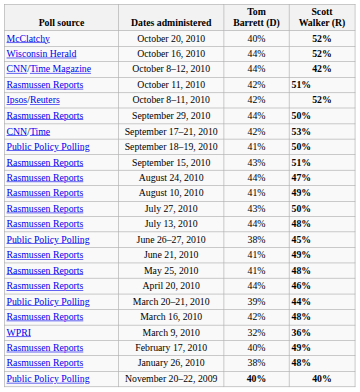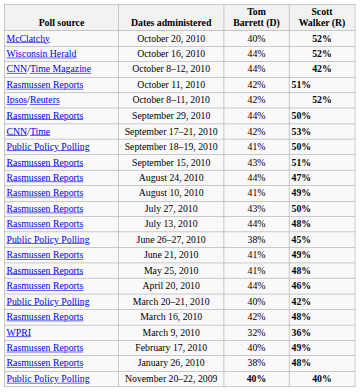 <table class="wikitable">
 <tr valign=bottom>
 <th style="width:180px;">Poll source</th>
 <th style="width:165px;">Dates administered</th>
 <th style="width:100px;">Tom<br>Barrett (D)</th>
 <th style="width:100px;">Scott<br>Walker (R)</th>
 </tr>
 <tr>
 <td><a href='#'>McClatchy</a></td>
 <td align=center>October 20, 2010</td>
 <td align=center>40%</td>
 <td align=center ><strong>52%</strong></td>
 </tr>
 <tr>
 <td><a href='#'>Wisconsin Herald</a></td>
 <td align=center>October 16, 2010</td>
 <td align=center>44%</td>
 <td align=center ><strong>52%</strong></td>
 </tr>
 <tr>
 <td><a href='#'>CNN</a>/<a href='#'>Time Magazine</a></td>
 <td align=center>October 8–12, 2010</td>
 <td align=center>44%</td>
 <td align=center ><strong>42%</strong></td>
 </tr>
 <tr>
 <td><a href='#'>Rasmussen Reports</a></td>
 <td align=center>October 11, 2010</td>
 <td align=center>42%</td>
 <td><strong>51%</strong></td>
 </tr>
 <tr>
 <td><a href='#'>Ipsos</a>/<a href='#'>Reuters</a></td>
 <td align=center>October 8–11, 2010</td>
 <td align=center>42%</td>
 <td align=center ><strong>52%</strong></td>
 </tr>
 <tr>
 <td><a href='#'>Rasmussen Reports</a></td>
 <td align=center>September 29, 2010</td>
 <td align=center>44%</td>
 <td><strong>50%</strong></td>
 </tr>
 <tr>
 <td><a href='#'>CNN</a>/<a href='#'>Time</a></td>
 <td align=center>September 17–21, 2010</td>
 <td align=center>42%</td>
 <td><strong>53%</strong></td>
 </tr>
 <tr>
 <td><a href='#'>Public Policy Polling</a></td>
 <td align=center>September 18–19, 2010</td>
 <td align=center>41%</td>
 <td><strong>50%</strong></td>
 </tr>
 <tr>
 <td><a href='#'>Rasmussen Reports</a></td>
 <td align=center>September 15, 2010</td>
 <td align=center>43%</td>
 <td><strong>51%</strong></td>
 </tr>
 <tr>
 <td><a href='#'>Rasmussen Reports</a></td>
 <td align=center>August 24, 2010</td>
 <td align=center>44%</td>
 <td><strong>47%</strong></td>
 </tr>
 <tr>
 <td><a href='#'>Rasmussen Reports</a></td>
 <td align=center>August 10, 2010</td>
 <td align=center>41%</td>
 <td><strong>49%</strong></td>
 </tr>
 <tr>
 <td><a href='#'>Rasmussen Reports</a></td>
 <td align=center>July 27, 2010</td>
 <td align=center>43%</td>
 <td><strong>50%</strong></td>
 </tr>
 <tr>
 <td><a href='#'>Rasmussen Reports</a></td>
 <td align=center>July 13, 2010</td>
 <td align=center>44%</td>
 <td><strong>48%</strong></td>
 </tr>
 <tr>
 <td><a href='#'>Public Policy Polling</a></td>
 <td align=center>June 26–27, 2010</td>
 <td align=center>38%</td>
 <td><strong>45%</strong></td>
 </tr>
 <tr>
 <td><a href='#'>Rasmussen Reports</a></td>
 <td align=center>June 21, 2010</td>
 <td align=center>41%</td>
 <td><strong>49%</strong></td>
 </tr>
 <tr>
 <td><a href='#'>Rasmussen Reports</a></td>
 <td align=center>May 25, 2010</td>
 <td align=center>41%</td>
 <td><strong>48%</strong></td>
 </tr>
 <tr>
 <td><a href='#'>Rasmussen Reports</a></td>
 <td align=center>April 20, 2010</td>
 <td align=center>44%</td>
 <td><strong>46%</strong></td>
 </tr>
 <tr>
 <td><a href='#'>Public Policy Polling</a></td>
 <td align=center>March 20–21, 2010</td>
-<td align=center>39%</td>
-<td><strong>44%</strong></td>
+<td align=center>40%</td>
+<td><strong>42%</strong></td>
 </tr>
 <tr>
 <td><a href='#'>Rasmussen Reports</a></td>
 <td align=center>March 16, 2010</td>
 <td align=center>42%</td>
 <td><strong>48%</strong></td>
 </tr>
 <tr>
 <td><a href='#'>WPRI</a></td>
 <td align=center>March 9, 2010</td>
 <td align=center>32%</td>
 <td><strong>36%</strong></td>
 </tr>
 <tr>
 <td><a href='#'>Rasmussen Reports</a></td>
 <td align=center>February 17, 2010</td>
 <td align=center>40%</td>
 <td><strong>49%</strong></td>
 </tr>
 <tr>
 <td><a href='#'>Rasmussen Reports</a></td>
 <td align=center>January 26, 2010</td>
 <td align=center>38%</td>
 <td><strong>48%</strong></td>
 </tr>
 <tr>
 <td><a href='#'>Public Policy Polling</a></td>
 <td align=center>November 20–22, 2009</td>
 <td align=center><strong>40%</strong></td>
 <td align=center><strong>40%</strong></td>
 </tr>
 </table>
